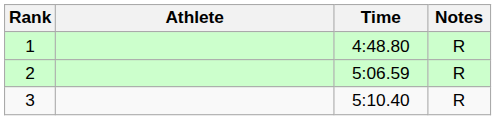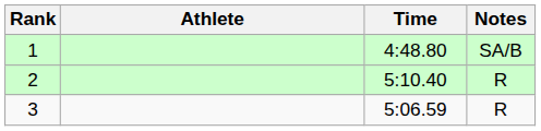 <table class=wikitable style="text-align:center">
 <tr>
 <th width=40>Rank</th>
 <th width=250>Athlete</th>
 <th width=80>Time</th>
 <th width=50>Notes</th>
 </tr>
 <tr bgcolor="ccffcc">
 <td>1</td>
 <td align=left></td>
 <td>4:48.80</td>
-<td>R</td>
+<td>SA/B</td>
 </tr>
 <tr bgcolor="ccffcc">
 <td>2</td>
 <td align=left></td>
-<td>5:06.59</td>
+<td>5:10.40</td>
 <td>R</td>
 </tr>
 <tr>
 <td>3</td>
 <td align=left></td>
-<td>5:10.40</td>
+<td>5:06.59</td>
 <td>R</td>
 </tr>
 </table>
